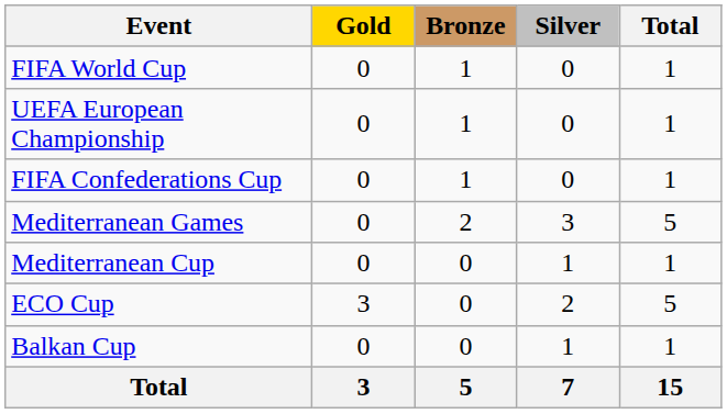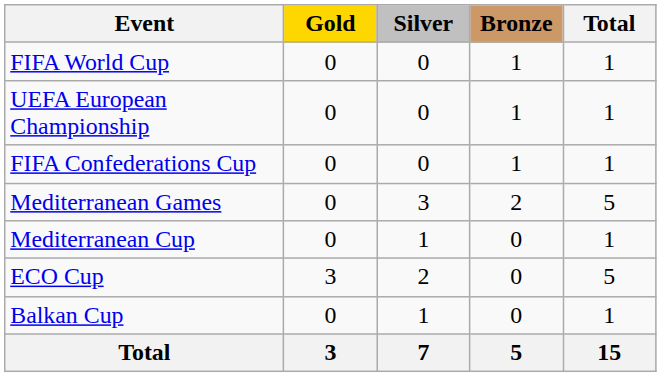 <table class="wikitable sortable" style="text-align:center;">
 <tr>
 <th width=180>Event</th>
 <th scope="col" style="background:gold; width:55px;">Gold</th>
+<th scope="col" style="background:silver; width:55px;">Silver</th>
 <th scope="col" style="background:#c96; width:55px;">Bronze</th>
-<th scope="col" style="background:silver; width:55px;">Silver</th>
 <th width=55>Total</th>
 </tr>
 <tr>
 <td align=left><a href='#'>FIFA World Cup</a></td>
+<td>0</td>
+<td>0</td>
+<td>1</td>
+<td>1</td>
+</tr>
+<tr>
+<td align=left><a href='#'>UEFA European Championship</a></td>
+<td>0</td>
+<td>0</td>
+<td>1</td>
+<td>1</td>
+</tr>
+<tr>
+<td align=left><a href='#'>FIFA Confederations Cup</a></td>
+<td>0</td>
+<td>0</td>
+<td>1</td>
+<td>1</td>
+</tr>
+<tr>
+<td align=left><a href='#'>Mediterranean Games</a></td>
+<td>0</td>
+<td>3</td>
+<td>2</td>
+<td>5</td>
+</tr>
+<tr>
+<td align=left><a href='#'>Mediterranean Cup</a></td>
 <td>0</td>
 <td>1</td>
 <td>0</td>
 <td>1</td>
 </tr>
 <tr>
-<td align=left><a href='#'>UEFA European Championship</a></td>
+<td align=left><a href='#'>ECO Cup</a></td>
+<td>3</td>
+<td>2</td>
+<td>0</td>
+<td>5</td>
+</tr>
+<tr>
+<td align=left><a href='#'>Balkan Cup</a></td>
 <td>0</td>
 <td>1</td>
 <td>0</td>
 <td>1</td>
 </tr>
 <tr>
-<td align=left><a href='#'>FIFA Confederations Cup</a></td>
-<td>0</td>
-<td>1</td>
-<td>0</td>
-<td>1</td>
-</tr>
-<tr>
-<td align=left><a href='#'>Mediterranean Games</a></td>
-<td>0</td>
-<td>2</td>
-<td>3</td>
-<td>5</td>
-</tr>
-<tr>
-<td align=left><a href='#'>Mediterranean Cup</a></td>
-<td>0</td>
-<td>0</td>
-<td>1</td>
-<td>1</td>
-</tr>
-<tr>
-<td align=left><a href='#'>ECO Cup</a></td>
-<td>3</td>
-<td>0</td>
-<td>2</td>
-<td>5</td>
-</tr>
-<tr>
-<td align=left><a href='#'>Balkan Cup</a></td>
-<td>0</td>
-<td>0</td>
-<td>1</td>
-<td>1</td>
-</tr>
-<tr>
 <th>Total</th>
 <th>3</th>
+<th>7</th>
 <th>5</th>
-<th>7</th>
 <th>15</th>
 </tr>
 </table>
